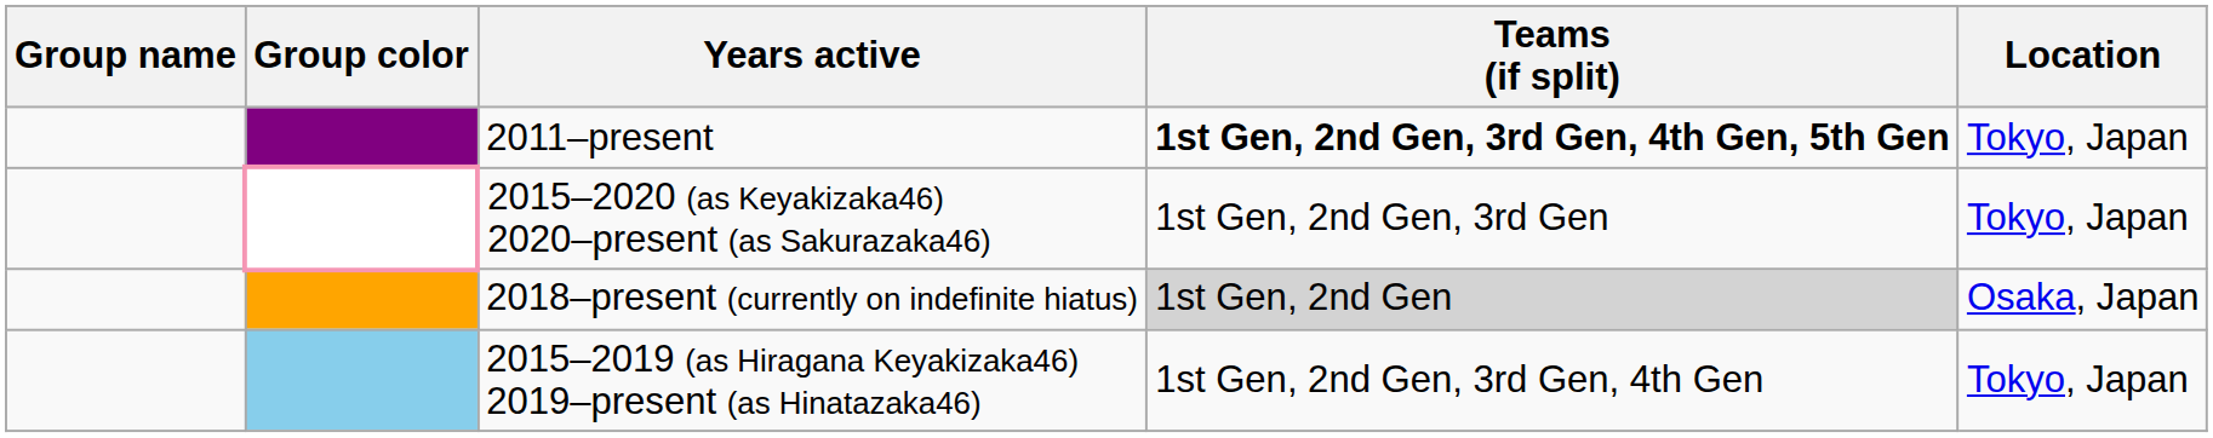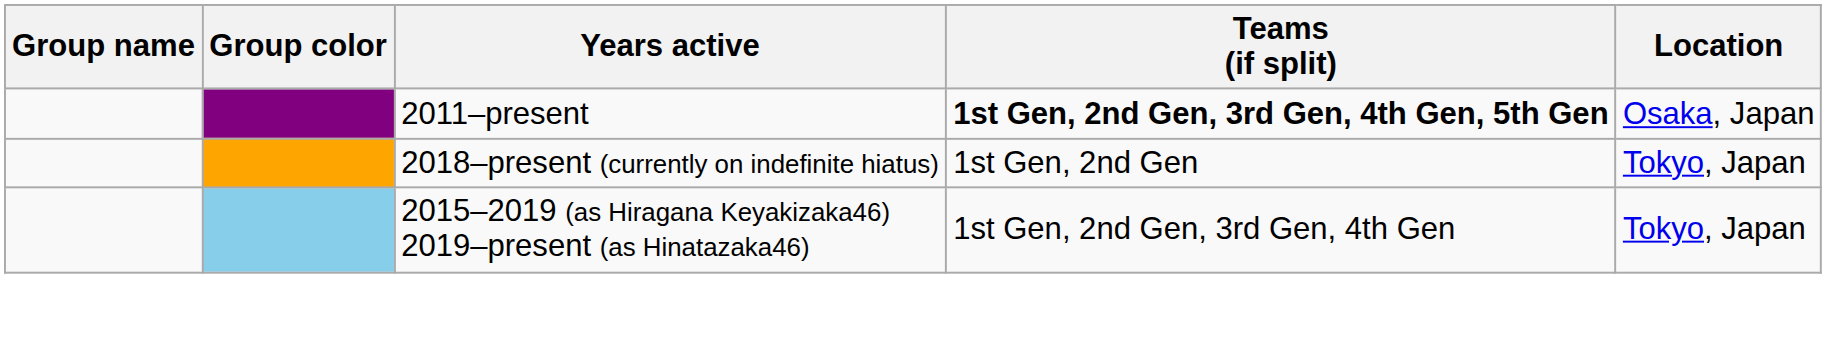 <table class="wikitable sortable plainrowheaders">
 <tr>
 <th>Group name</th>
 <th>Group color</th>
 <th>Years active </th>
 <th>Teams<br> (if split)</th>
 <th>Location</th>
 </tr>
 <tr>
 <td></td>
 <td style="background-color:purple; text-align:center"></td>
 <td>2011–present</td>
 <td><strong>1st Gen, 2nd Gen, 3rd Gen, 4th Gen, 5th Gen</strong></td>
-<td><a href='#'>Tokyo</a>, Japan</td>
-</tr>
-<tr>
-<td></td>
-<td style="background-color:white; border:2px #F596B4 solid; text-align:center"></td>
-<td>2015–2020 <small>(as Keyakizaka46)</small><br>2020–present <small>(as Sakurazaka46)</small></td>
-<td>1st Gen, 2nd Gen, 3rd Gen</td>
-<td><a href='#'>Tokyo</a>, Japan</td>
+<td><a href='#'>Osaka</a>,  Japan</td>
 </tr>
 <tr>
 <td></td>
 <td style="background-color:orange; text-align:center"></td>
 <td>2018–present <small>(currently on indefinite hiatus)</small></td>
-<td style="background: lightgrey;">1st Gen, 2nd Gen</td>
-<td><a href='#'>Osaka</a>,  Japan</td>
+<td>1st Gen, 2nd Gen</td>
+<td><a href='#'>Tokyo</a>, Japan</td>
 </tr>
 <tr>
 <td></td>
 <td style="background-color:skyblue; text-align:center"></td>
 <td>2015–2019 <small>(as Hiragana Keyakizaka46)</small><br>2019–present <small>(as Hinatazaka46)</small></td>
 <td>1st Gen, 2nd Gen, 3rd Gen, 4th Gen</td>
 <td><a href='#'>Tokyo</a>, Japan</td>
 </tr>
 </table>
